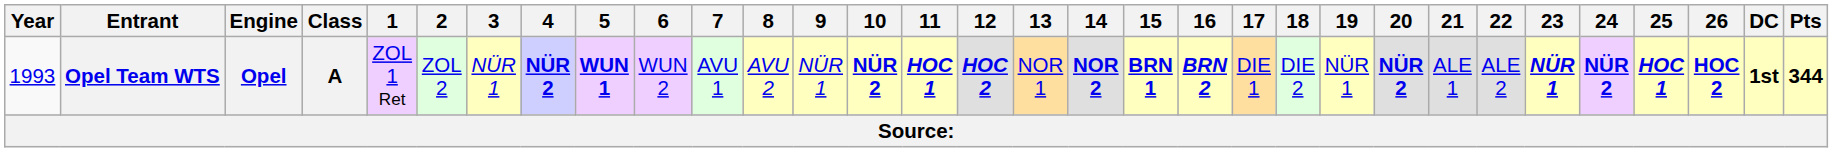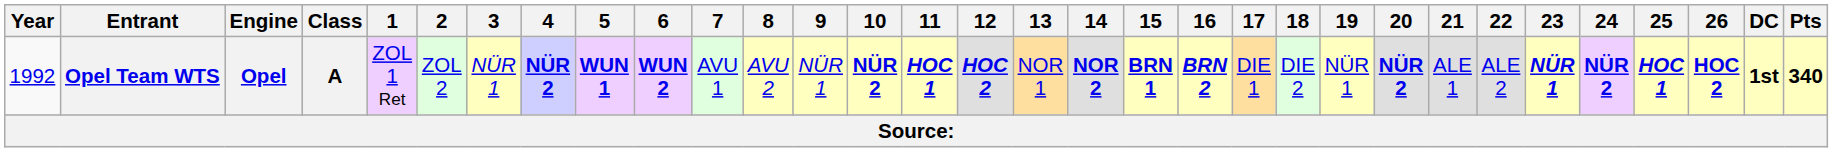 <table class="wikitable" style="text-align:center; font-size:85%">
 <tr>
 <th>Year</th>
 <th>Entrant</th>
 <th>Engine</th>
 <th>Class</th>
 <th>1</th>
 <th>2</th>
 <th>3</th>
 <th>4</th>
 <th>5</th>
 <th>6</th>
 <th>7</th>
 <th>8</th>
 <th>9</th>
 <th>10</th>
 <th>11</th>
 <th>12</th>
 <th>13</th>
 <th>14</th>
 <th>15</th>
 <th>16</th>
 <th>17</th>
 <th>18</th>
 <th>19</th>
 <th>20</th>
 <th>21</th>
 <th>22</th>
 <th>23</th>
 <th>24</th>
 <th>25</th>
 <th>26</th>
 <th>DC</th>
 <th>Pts</th>
 </tr>
 <tr>
-<td><a href='#'>1993</a></td>
+<td><a href='#'>1992</a></td>
 <th nowrap><a href='#'>Opel Team WTS</a></th>
 <th><a href='#'>Opel</a></th>
 <th>A</th>
 <td style="background:#EFCFFF;"><a href='#'>ZOL<br>1</a><br><small>Ret</small></td>
 <td style="background:#DFFFDF;"><a href='#'>ZOL<br>2</a><br></td>
 <td style="background:#FFFFBF;"><em><a href='#'>NÜR<br>1</a></em><br></td>
 <td style="background:#CFCFFF;"><strong><a href='#'>NÜR<br>2</a></strong><br></td>
 <td style="background:#EFCFFF;"><strong><a href='#'>WUN<br>1</a></strong><br></td>
-<td style="background:#EFCFFF;"><a href='#'>WUN<br>2</a><br></td>
+<td style="background:#EFCFFF;"><strong><a href='#'>WUN<br>2</a><br></strong></td>
 <td style="background:#DFFFDF;"><a href='#'>AVU<br>1</a><br></td>
 <td style="background:#FFFFBF;"><em><a href='#'>AVU<br>2</a></em><br></td>
 <td style="background:#FFFFBF;"><em><a href='#'>NÜR<br>1</a></em><br></td>
 <td style="background:#FFFFBF;"><strong><a href='#'>NÜR<br>2</a></strong><br></td>
 <td style="background:#FFFFBF;"><strong><em><a href='#'>HOC<br>1</a></em></strong><br></td>
 <td style="background:#DFDFDF;"><strong><em><a href='#'>HOC<br>2</a></em></strong><br></td>
 <td style="background:#FFDF9F;"><a href='#'>NOR<br>1</a><br></td>
 <td style="background:#DFDFDF;"><strong><a href='#'>NOR<br>2</a><br></strong></td>
 <td style="background:#FFFFBF;"><strong><a href='#'>BRN<br>1</a></strong><br></td>
 <td style="background:#FFFFBF;"><strong><em><a href='#'>BRN<br>2</a></em></strong><br></td>
 <td style="background:#FFDF9F;"><a href='#'>DIE<br>1</a><br></td>
 <td style="background:#DFFFDF;"><a href='#'>DIE<br>2</a><br></td>
 <td style="background:#FFFFBF;"><a href='#'>NÜR<br>1</a><br></td>
 <td style="background:#DFDFDF;"><strong><a href='#'>NÜR<br>2</a></strong><br></td>
 <td style="background:#DFDFDF;"><a href='#'>ALE<br>1</a><br></td>
 <td style="background:#DFDFDF;"><a href='#'>ALE<br>2</a><br></td>
 <td style="background:#FFFFBF;"><strong><em><a href='#'>NÜR<br>1</a></em></strong><br></td>
 <td style="background:#EFCFFF;"><strong><a href='#'>NÜR<br>2</a></strong><br></td>
 <td style="background:#FFFFBF;"><strong><em><a href='#'>HOC<br>1</a></em></strong><br></td>
 <td style="background:#FFFFBF;"><strong><a href='#'>HOC<br>2</a></strong><br></td>
 <th style="background:#FFFFBF;">1st</th>
-<th style="background:#FFFFBF;">344</th>
+<th style="background:#FFFFBF;">340</th>
 </tr>
 <tr>
 <th colspan="32">Source:</th>
 </tr>
 </table>
